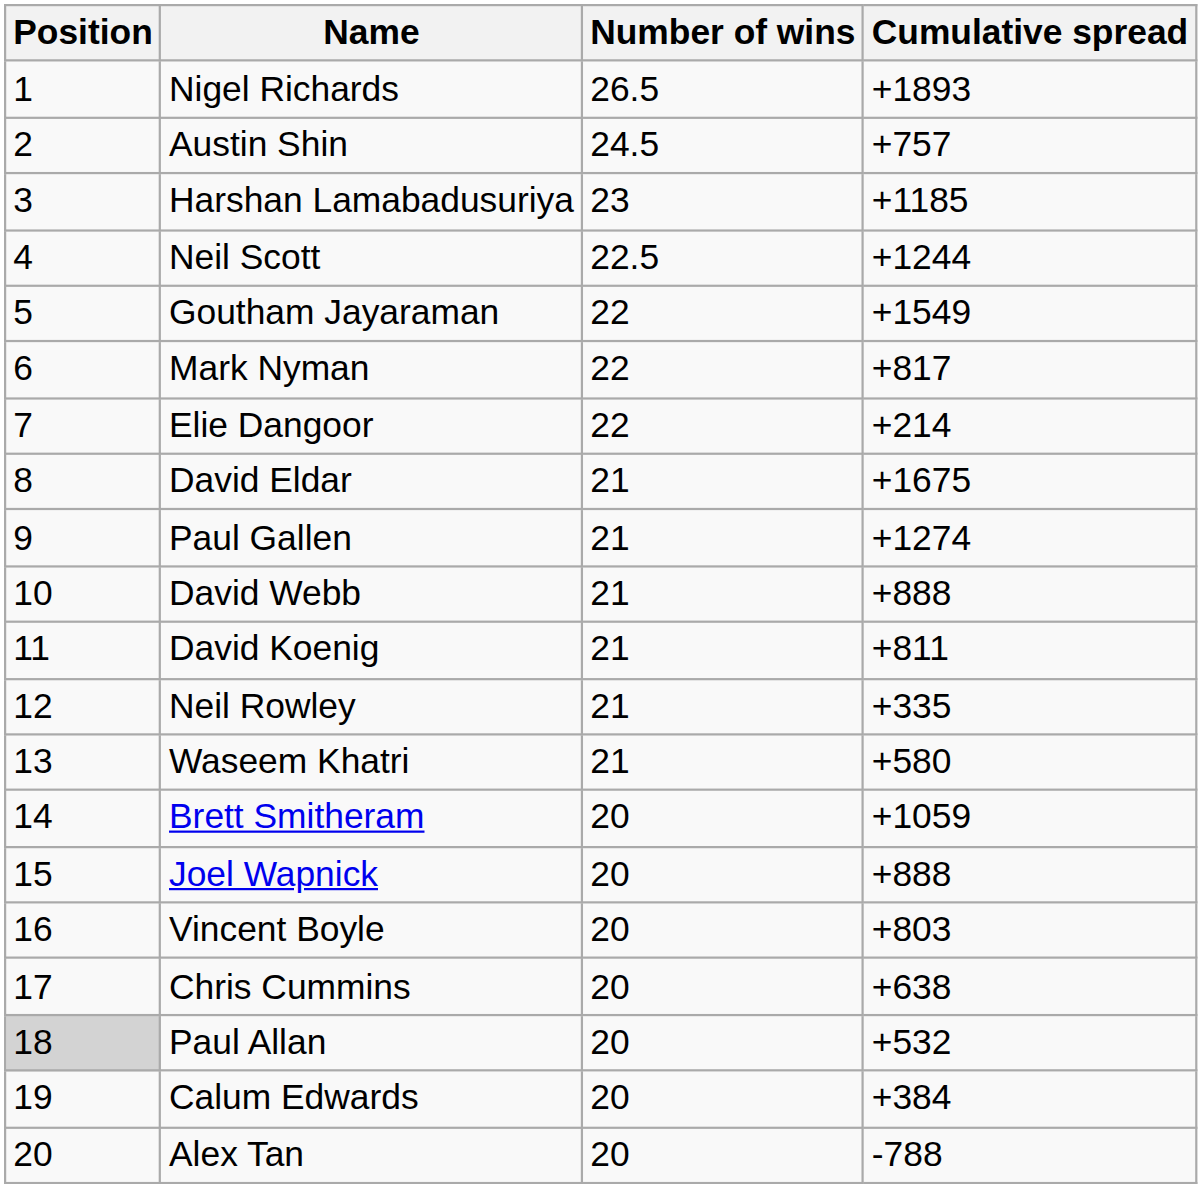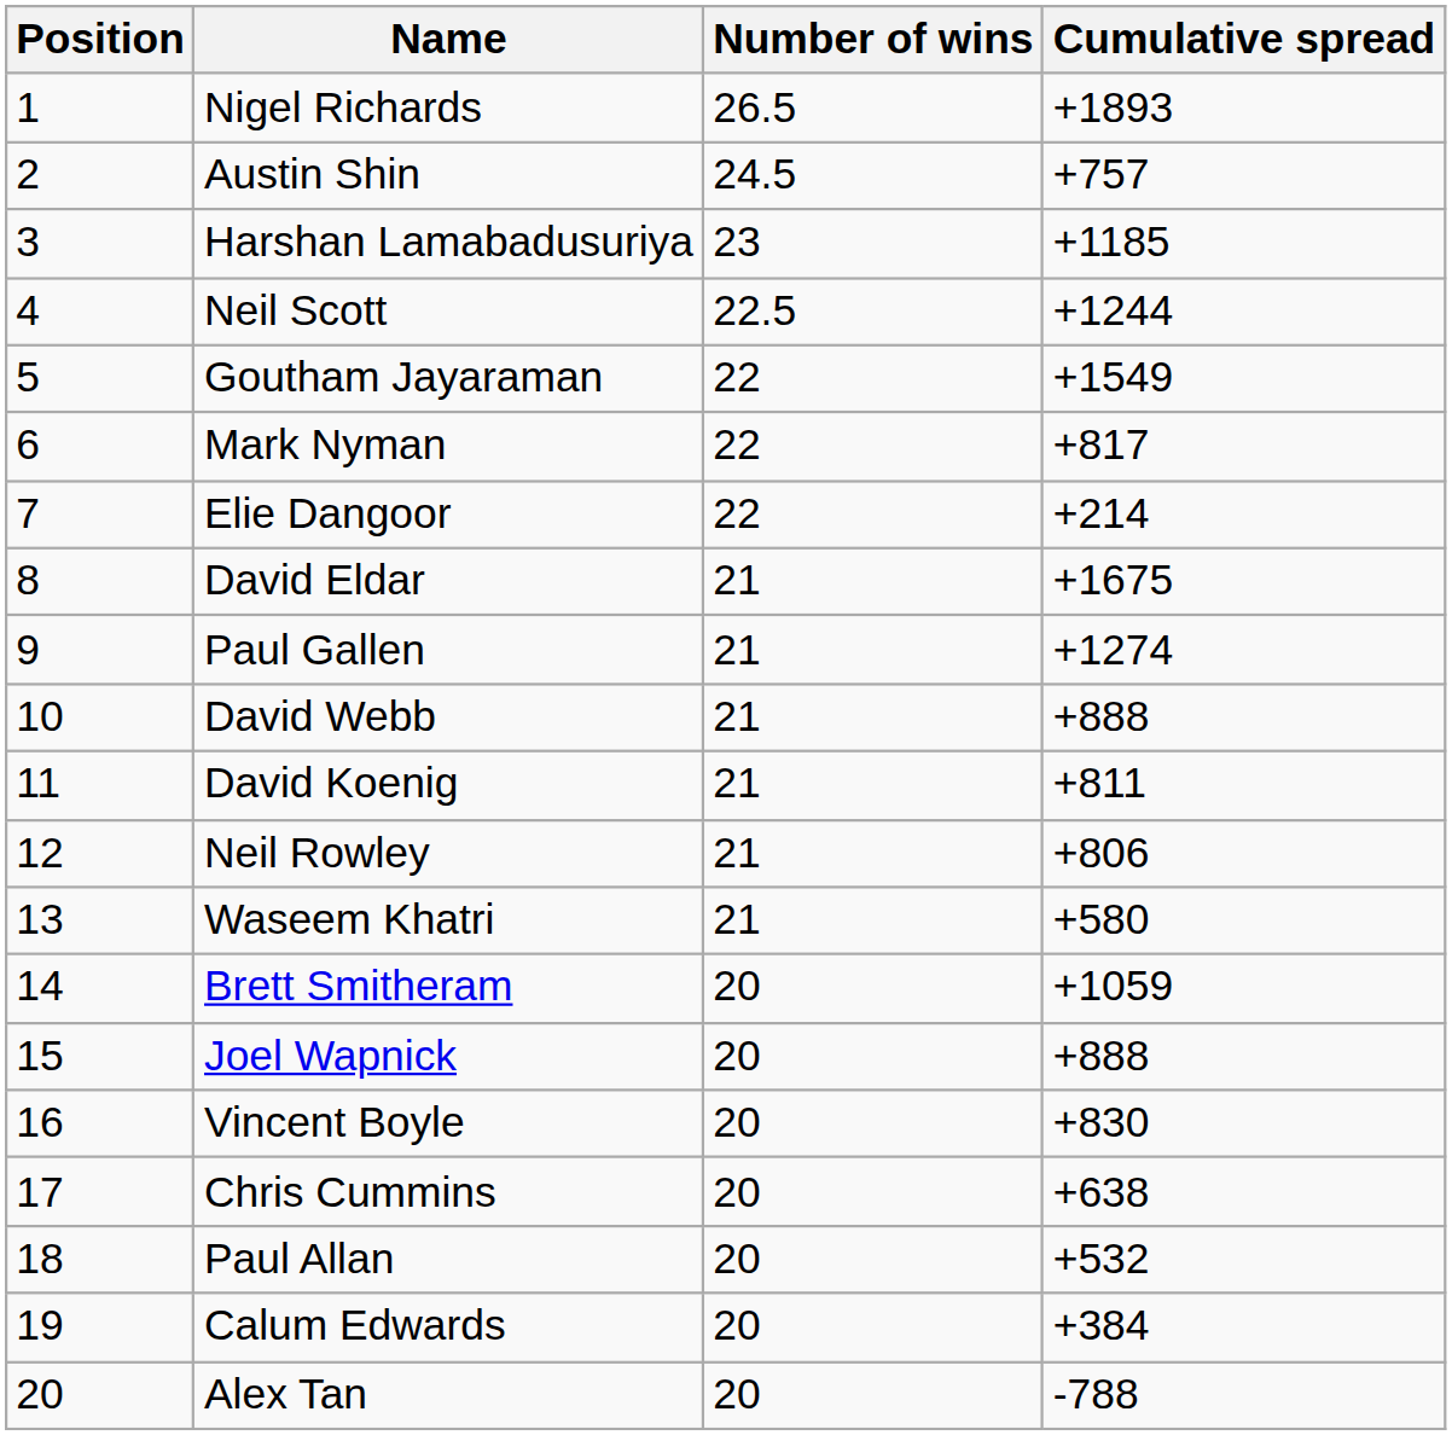 <table class="wikitable">
 <tr>
 <th>Position</th>
 <th>Name</th>
 <th>Number of wins</th>
 <th>Cumulative spread</th>
 </tr>
 <tr>
 <td>1</td>
 <td>Nigel Richards</td>
 <td>26.5</td>
 <td>+1893</td>
 </tr>
 <tr>
 <td>2</td>
 <td>Austin Shin</td>
 <td>24.5</td>
 <td>+757</td>
 </tr>
 <tr>
 <td>3</td>
 <td>Harshan Lamabadusuriya</td>
 <td>23</td>
 <td>+1185</td>
 </tr>
 <tr>
 <td>4</td>
 <td>Neil Scott</td>
 <td>22.5</td>
 <td>+1244</td>
 </tr>
 <tr>
 <td>5</td>
 <td>Goutham Jayaraman</td>
 <td>22</td>
 <td>+1549</td>
 </tr>
 <tr>
 <td>6</td>
 <td>Mark Nyman</td>
 <td>22</td>
 <td>+817</td>
 </tr>
 <tr>
 <td>7</td>
 <td>Elie Dangoor</td>
 <td>22</td>
 <td>+214</td>
 </tr>
 <tr>
 <td>8</td>
 <td>David Eldar</td>
 <td>21</td>
 <td>+1675</td>
 </tr>
 <tr>
 <td>9</td>
 <td>Paul Gallen</td>
 <td>21</td>
 <td>+1274</td>
 </tr>
 <tr>
 <td>10</td>
 <td>David Webb</td>
 <td>21</td>
 <td>+888</td>
 </tr>
 <tr>
 <td>11</td>
 <td>David Koenig</td>
 <td>21</td>
 <td>+811</td>
 </tr>
 <tr>
 <td>12</td>
 <td>Neil Rowley</td>
 <td>21</td>
-<td>+335</td>
+<td>+806</td>
 </tr>
 <tr>
 <td>13</td>
 <td>Waseem Khatri</td>
 <td>21</td>
 <td>+580</td>
 </tr>
 <tr>
 <td>14</td>
 <td><a href='#'>Brett Smitheram</a></td>
 <td>20</td>
 <td>+1059</td>
 </tr>
 <tr>
 <td>15</td>
 <td><a href='#'>Joel Wapnick</a></td>
 <td>20</td>
 <td>+888</td>
 </tr>
 <tr>
 <td>16</td>
 <td>Vincent Boyle</td>
 <td>20</td>
-<td>+803</td>
+<td>+830</td>
 </tr>
 <tr>
 <td>17</td>
 <td>Chris Cummins</td>
 <td>20</td>
 <td>+638</td>
 </tr>
 <tr>
-<td style="background: lightgrey;">18</td>
+<td>18</td>
 <td>Paul Allan</td>
 <td>20</td>
 <td>+532</td>
 </tr>
 <tr>
 <td>19</td>
 <td>Calum Edwards</td>
 <td>20</td>
 <td>+384</td>
 </tr>
 <tr>
 <td>20</td>
 <td>Alex Tan</td>
 <td>20</td>
 <td>-788</td>
 </tr>
 </table>
